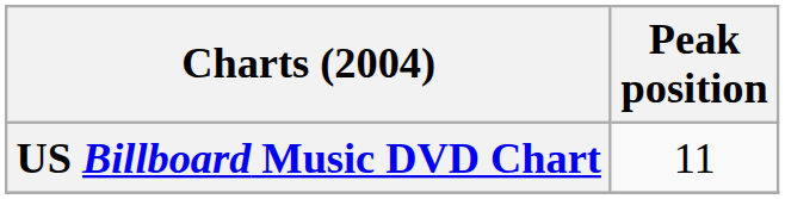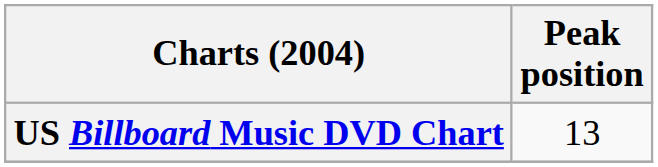 <table class="wikitable sortable plainrowheaders">
 <tr>
 <th>Charts (2004)</th>
 <th>Peak<br>position</th>
 </tr>
 <tr>
 <th scope="row">US <a href='#'><em>Billboard</em> Music DVD Chart</a></th>
-<td style="text-align:center;">11</td>
+<td style="text-align:center;">13</td>
 </tr>
 <tr>
 </tr>
 </table>
